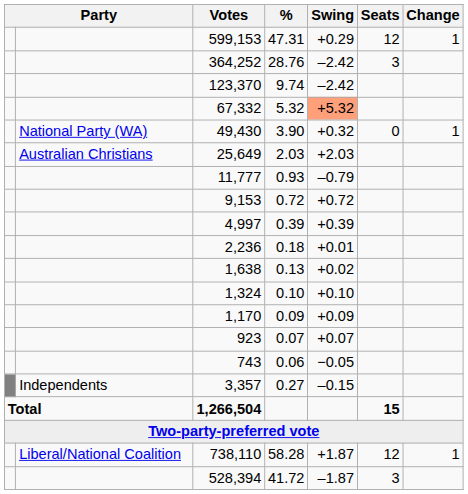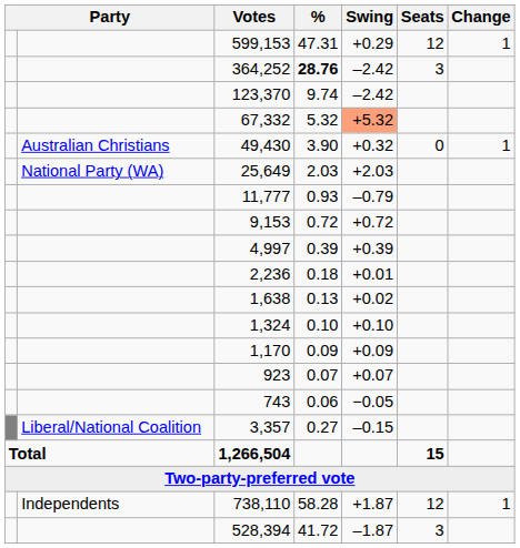 <table class="wikitable">
 <tr>
 <th style="width:200px" colspan=2><strong>Party</strong></th>
 <th style="width:70px; text-align:center;"><strong>Votes</strong></th>
 <th style="width:40px; text-align:center;"><strong>%</strong></th>
 <th style="width:40px; text-align:center;"><strong>Swing</strong></th>
 <th style="width:40px; text-align:center;"><strong>Seats</strong></th>
 <th style="width:40px; text-align:center;"><strong>Change</strong></th>
 </tr>
 <tr>
 <td> </td>
 <td></td>
 <td align=right>599,153</td>
 <td align=right>47.31</td>
 <td align=right>+0.29</td>
 <td align=right>12</td>
 <td align=right> 1</td>
 </tr>
 <tr>
 <td> </td>
 <td></td>
 <td align=right>364,252</td>
-<td align=right>28.76</td>
+<td align=right><strong>28.76</strong></td>
 <td align=right>–2.42</td>
 <td align=right>3</td>
 <td align=right></td>
 </tr>
 <tr>
 <td> </td>
 <td></td>
 <td align=right>123,370</td>
 <td align=right>9.74</td>
 <td align=right>–2.42</td>
 <td align=right></td>
 <td align=right></td>
 </tr>
 <tr>
 <td> </td>
 <td></td>
 <td align=right>67,332</td>
 <td align=right>5.32</td>
 <td align=right style="background: lightsalmon;">+5.32</td>
 <td align=right></td>
 <td align=right></td>
 </tr>
 <tr>
 <td> </td>
-<td><a href='#'>National Party (WA)</a></td>
+<td><a href='#'>Australian Christians</a></td>
 <td align=right>49,430</td>
 <td align=right>3.90</td>
 <td align=right>+0.32</td>
 <td align=right>0</td>
 <td align=right> 1</td>
 </tr>
 <tr>
 <td> </td>
-<td><a href='#'>Australian Christians</a></td>
+<td><a href='#'>National Party (WA)</a></td>
 <td align=right>25,649</td>
 <td align=right>2.03</td>
 <td align=right>+2.03</td>
 <td align=right></td>
 <td align=right></td>
 </tr>
 <tr>
 <td> </td>
 <td></td>
 <td align=right>11,777</td>
 <td align=right>0.93</td>
 <td align=right>–0.79</td>
 <td align=right></td>
 <td align=right></td>
 </tr>
 <tr>
 <td> </td>
 <td></td>
 <td align=right>9,153</td>
 <td align=right>0.72</td>
 <td align=right>+0.72</td>
 <td align=right></td>
 <td align=right></td>
 </tr>
 <tr>
 <td> </td>
 <td></td>
 <td align=right>4,997</td>
 <td align=right>0.39</td>
 <td align=right>+0.39</td>
 <td align=right></td>
 <td align=right></td>
 </tr>
 <tr>
 <td> </td>
 <td></td>
 <td align=right>2,236</td>
 <td align=right>0.18</td>
 <td align=right>+0.01</td>
 <td align=right></td>
 <td align=right></td>
 </tr>
 <tr>
 <td> </td>
 <td></td>
 <td align=right>1,638</td>
 <td align=right>0.13</td>
 <td align=right>+0.02</td>
 <td align=right></td>
 <td align=right></td>
 </tr>
 <tr>
 <td> </td>
 <td></td>
 <td align=right>1,324</td>
 <td align=right>0.10</td>
 <td align=right>+0.10</td>
 <td align=right></td>
 <td align=right></td>
 </tr>
 <tr>
 <td> </td>
 <td></td>
 <td align=right>1,170</td>
 <td align=right>0.09</td>
 <td align=right>+0.09</td>
 <td align=right></td>
 <td align=right></td>
 </tr>
 <tr>
 <td> </td>
 <td></td>
 <td align=right>923</td>
 <td align=right>0.07</td>
 <td align=right>+0.07</td>
 <td align=right></td>
 <td align=right></td>
 </tr>
 <tr>
 <td> </td>
 <td></td>
 <td align=right>743</td>
 <td align=right>0.06</td>
 <td align=right>−0.05</td>
 <td align=right></td>
 <td align=right></td>
 </tr>
 <tr>
 <td style="background:gray;"> </td>
-<td>Independents</td>
+<td><a href='#'>Liberal/National Coalition</a></td>
 <td align=right>3,357</td>
 <td align=right>0.27</td>
 <td align=right>–0.15</td>
 <td align=right></td>
 <td align=right></td>
 </tr>
 <tr>
 <td colspan=2><strong>Total</strong></td>
 <td align=right><strong>1,266,504</strong></td>
 <td align=right> </td>
 <td align=right> </td>
 <td align=right><strong>15</strong></td>
 <td align=right></td>
 </tr>
 <tr>
 <td colspan="7" style="text-align:center; background:#eee;"><strong><a href='#'>Two-party-preferred vote</a></strong></td>
 </tr>
 <tr>
 <td> </td>
-<td><a href='#'>Liberal/National Coalition</a></td>
+<td>Independents</td>
 <td align=right>738,110</td>
 <td align=right>58.28</td>
 <td align=right>+1.87</td>
 <td align=right>12</td>
 <td align=right> 1</td>
 </tr>
 <tr>
 <td> </td>
 <td></td>
 <td align=right>528,394</td>
 <td align=right>41.72</td>
 <td align=right>–1.87</td>
 <td align=right>3</td>
 <td align=right></td>
 </tr>
 </table>
